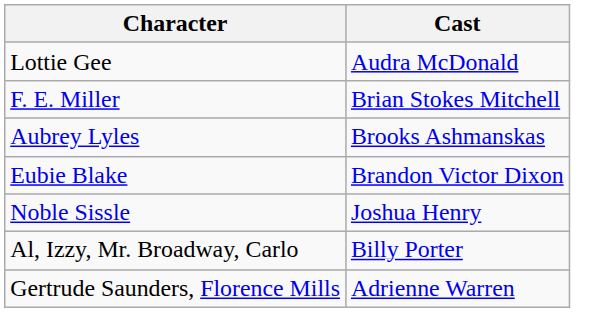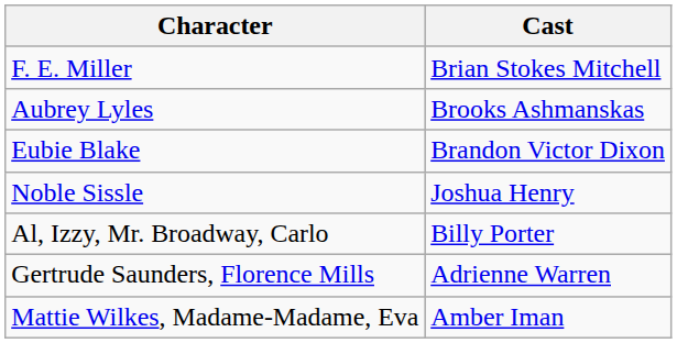 <table class="wikitable">
 <tr>
 <th>Character</th>
 <th>Cast</th>
-</tr>
-<tr>
-<td>Lottie Gee</td>
-<td><a href='#'>Audra McDonald</a></td>
 </tr>
 <tr>
 <td><a href='#'>F. E. Miller</a></td>
 <td><a href='#'>Brian Stokes Mitchell</a></td>
 </tr>
 <tr>
 <td><a href='#'>Aubrey Lyles</a></td>
 <td><a href='#'>Brooks Ashmanskas</a></td>
 </tr>
 <tr>
 <td><a href='#'>Eubie Blake</a></td>
 <td><a href='#'>Brandon Victor Dixon</a></td>
 </tr>
 <tr>
 <td><a href='#'>Noble Sissle</a></td>
 <td><a href='#'>Joshua Henry</a></td>
 </tr>
 <tr>
 <td>Al, Izzy, Mr. Broadway, Carlo</td>
 <td><a href='#'>Billy Porter</a></td>
 </tr>
 <tr>
 <td>Gertrude Saunders, <a href='#'>Florence Mills</a></td>
 <td><a href='#'>Adrienne Warren</a></td>
 </tr>
+<tr>
+<td><a href='#'>Mattie Wilkes</a>, Madame-Madame, Eva</td>
+<td><a href='#'>Amber Iman</a></td>
+</tr>
 </table>
